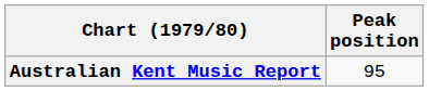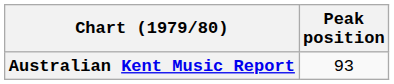 <table class="wikitable sortable plainrowheaders">
 <tr>
 <th scope="col">Chart (1979/80)</th>
 <th scope="col">Peak<br>position</th>
 </tr>
 <tr>
 <th scope="row">Australian <a href='#'>Kent Music Report</a></th>
-<td style="text-align:center;">95</td>
+<td style="text-align:center;">93</td>
 </tr>
 </table>
